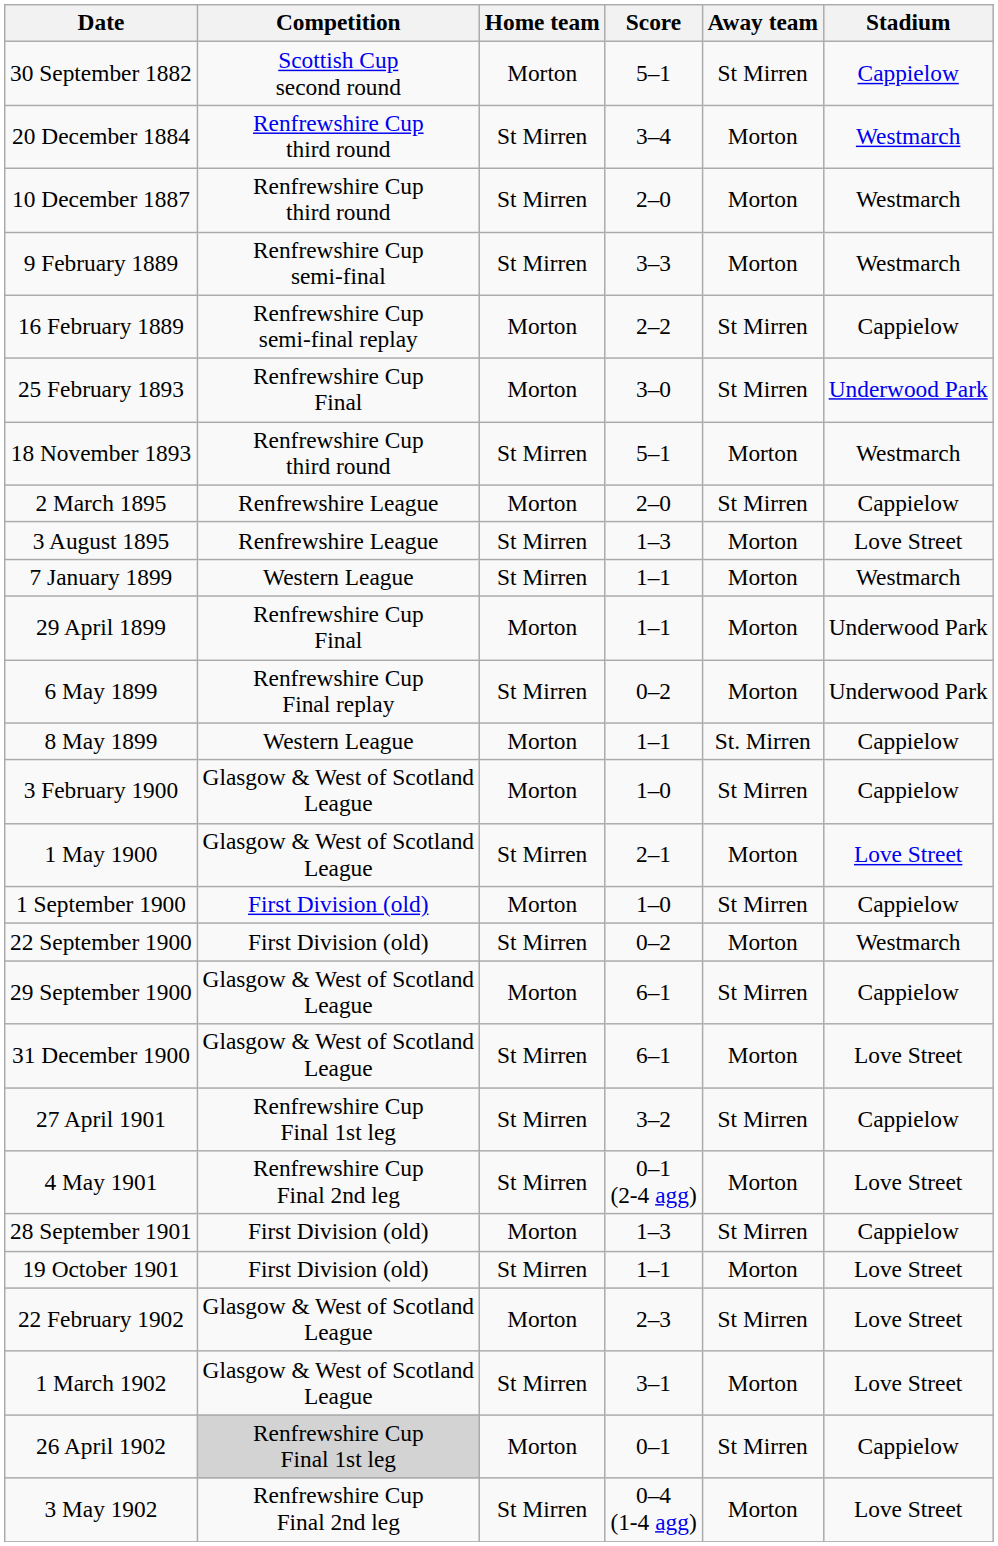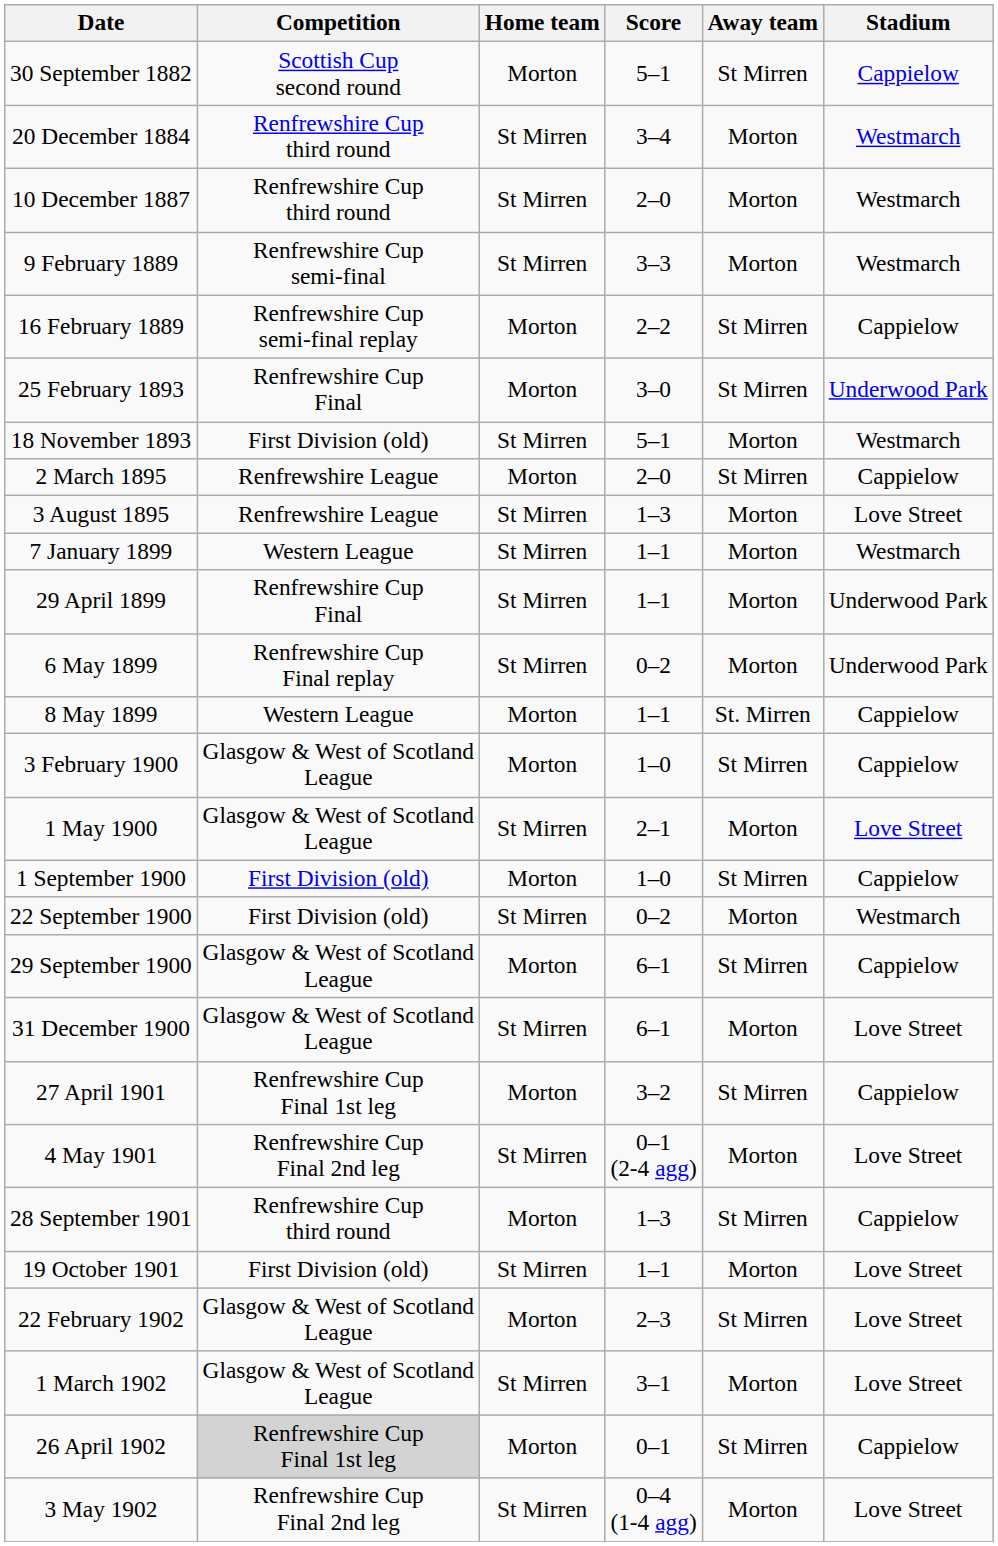 <table class="wikitable">
 <tr>
 <th>Date</th>
 <th>Competition</th>
 <th>Home team</th>
 <th>Score</th>
 <th>Away team</th>
 <th>Stadium</th>
 </tr>
 <tr align="center">
 <td>30 September 1882</td>
 <td><a href='#'>Scottish Cup</a><br>second round</td>
 <td>Morton</td>
 <td>5–1</td>
 <td>St Mirren</td>
 <td><a href='#'>Cappielow</a></td>
 </tr>
 <tr align="center">
 <td>20 December 1884</td>
 <td><a href='#'>Renfrewshire Cup</a><br>third round</td>
 <td>St Mirren</td>
 <td>3–4</td>
 <td>Morton</td>
 <td><a href='#'>Westmarch</a></td>
 </tr>
 <tr align="center">
 <td>10 December 1887</td>
 <td>Renfrewshire Cup<br>third round</td>
 <td>St Mirren</td>
 <td>2–0</td>
 <td>Morton</td>
 <td>Westmarch</td>
 </tr>
 <tr align="center">
 <td>9 February 1889</td>
 <td>Renfrewshire Cup<br>semi-final</td>
 <td>St Mirren</td>
 <td>3–3</td>
 <td>Morton</td>
 <td>Westmarch</td>
 </tr>
 <tr align="center">
 <td>16 February 1889</td>
 <td>Renfrewshire Cup<br>semi-final replay</td>
 <td>Morton</td>
 <td>2–2</td>
 <td>St Mirren</td>
 <td>Cappielow</td>
 </tr>
 <tr align="center">
 <td>25 February 1893</td>
 <td>Renfrewshire Cup<br>Final</td>
 <td>Morton</td>
 <td>3–0</td>
 <td>St Mirren</td>
 <td><a href='#'>Underwood Park</a></td>
 </tr>
 <tr align="center">
 <td>18 November 1893</td>
-<td>Renfrewshire Cup<br>third round</td>
+<td>First Division (old)</td>
 <td>St Mirren</td>
 <td>5–1</td>
 <td>Morton</td>
 <td>Westmarch</td>
 </tr>
 <tr align="center">
 <td>2 March 1895</td>
 <td>Renfrewshire League<br></td>
 <td>Morton</td>
 <td>2–0</td>
 <td>St Mirren</td>
 <td>Cappielow</td>
 </tr>
 <tr align="center">
 <td>3 August 1895</td>
 <td>Renfrewshire League<br></td>
 <td>St Mirren</td>
 <td>1–3</td>
 <td>Morton</td>
 <td>Love Street</td>
 </tr>
 <tr align="center">
 <td>7 January 1899</td>
 <td>Western League<br></td>
 <td>St Mirren</td>
 <td>1–1</td>
 <td>Morton</td>
 <td>Westmarch</td>
 </tr>
 <tr align="center">
 <td>29 April 1899</td>
 <td>Renfrewshire Cup<br>Final</td>
-<td>Morton</td>
+<td>St Mirren</td>
 <td>1–1</td>
 <td>Morton</td>
 <td>Underwood Park</td>
 </tr>
 <tr align="center">
 <td>6 May 1899</td>
 <td>Renfrewshire Cup<br>Final replay</td>
 <td>St Mirren</td>
 <td>0–2</td>
 <td>Morton</td>
 <td>Underwood Park</td>
 </tr>
 <tr align="center">
 <td>8 May 1899</td>
 <td>Western League<br></td>
 <td>Morton</td>
 <td>1–1</td>
 <td>St. Mirren</td>
 <td>Cappielow</td>
 </tr>
 <tr align="center">
 <td>3 February 1900</td>
 <td>Glasgow & West of Scotland<br> League</td>
 <td>Morton</td>
 <td>1–0</td>
 <td>St Mirren</td>
 <td>Cappielow</td>
 </tr>
 <tr align="center">
 <td>1 May 1900</td>
 <td>Glasgow & West of Scotland<br> League</td>
 <td>St Mirren</td>
 <td>2–1</td>
 <td>Morton</td>
 <td><a href='#'>Love Street</a></td>
 </tr>
 <tr align="center">
 <td>1 September 1900</td>
 <td><a href='#'>First Division (old)</a></td>
 <td>Morton</td>
 <td>1–0</td>
 <td>St Mirren</td>
 <td>Cappielow</td>
 </tr>
 <tr align="center">
 <td>22 September 1900</td>
 <td>First Division (old)</td>
 <td>St Mirren</td>
 <td>0–2</td>
 <td>Morton</td>
 <td>Westmarch</td>
 </tr>
 <tr align="center">
 <td>29 September 1900</td>
 <td>Glasgow & West of Scotland<br> League</td>
 <td>Morton</td>
 <td>6–1</td>
 <td>St Mirren</td>
 <td>Cappielow</td>
 </tr>
 <tr align="center">
 <td>31 December 1900</td>
 <td>Glasgow & West of Scotland<br> League</td>
 <td>St Mirren</td>
 <td>6–1</td>
 <td>Morton</td>
 <td>Love Street</td>
 </tr>
 <tr align="center">
 <td>27 April 1901</td>
 <td>Renfrewshire Cup<br>Final 1st leg</td>
-<td>St Mirren</td>
+<td>Morton</td>
 <td>3–2</td>
 <td>St Mirren</td>
 <td>Cappielow</td>
 </tr>
 <tr align="center">
 <td>4 May 1901</td>
 <td>Renfrewshire Cup<br>Final 2nd leg</td>
 <td>St Mirren</td>
 <td>0–1<br>(2-4 <a href='#'>agg</a>)</td>
 <td>Morton</td>
 <td>Love Street</td>
 </tr>
 <tr align="center">
 <td>28 September 1901</td>
-<td>First Division (old)</td>
+<td>Renfrewshire Cup<br>third round</td>
 <td>Morton</td>
 <td>1–3</td>
 <td>St Mirren</td>
 <td>Cappielow</td>
 </tr>
 <tr align="center">
 <td>19 October 1901</td>
 <td>First Division (old)</td>
 <td>St Mirren</td>
 <td>1–1</td>
 <td>Morton</td>
 <td>Love Street</td>
 </tr>
 <tr align="center">
 <td>22 February 1902</td>
 <td>Glasgow & West of Scotland<br> League</td>
 <td>Morton</td>
 <td>2–3</td>
 <td>St Mirren</td>
 <td>Love Street</td>
 </tr>
 <tr align="center">
 <td>1 March 1902</td>
 <td>Glasgow & West of Scotland<br> League</td>
 <td>St Mirren</td>
 <td>3–1</td>
 <td>Morton</td>
 <td>Love Street</td>
 </tr>
 <tr align="center">
 <td>26 April 1902</td>
 <td style="background: lightgrey;">Renfrewshire Cup<br>Final 1st leg</td>
 <td>Morton</td>
 <td>0–1</td>
 <td>St Mirren</td>
 <td>Cappielow</td>
 </tr>
 <tr align="center">
 <td>3 May 1902</td>
 <td>Renfrewshire Cup<br>Final 2nd leg</td>
 <td>St Mirren</td>
 <td>0–4<br>(1-4 <a href='#'>agg</a>)</td>
 <td>Morton</td>
 <td>Love Street</td>
 </tr>
 <tr align="center">
 </tr>
 </table>
